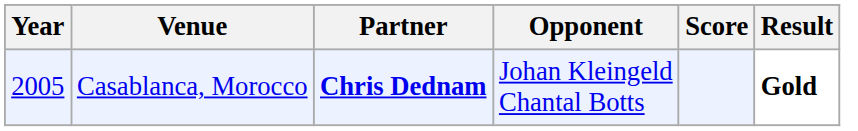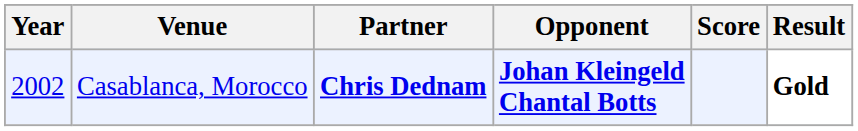 <table class="sortable wikitable" style="font-size: 90%;">
 <tr>
 <th>Year</th>
 <th>Venue</th>
 <th>Partner</th>
 <th>Opponent</th>
 <th>Score</th>
 <th>Result</th>
 </tr>
 <tr style="background:#ECF2FF">
-<td align="center"><a href='#'>2005</a></td>
+<td align="center"><a href='#'>2002</a></td>
 <td align="left"><a href='#'>Casablanca, Morocco</a></td>
 <td align="left"><strong> <a href='#'>Chris Dednam</a></strong></td>
-<td align="left"> <a href='#'>Johan Kleingeld</a> <br>  <a href='#'>Chantal Botts</a></td>
+<td align="left"><strong> <a href='#'>Johan Kleingeld</a> <br>  <a href='#'>Chantal Botts</a></strong></td>
 <td align="left"></td>
 <td style="text-align:left; background:white"> <strong>Gold</strong></td>
 </tr>
 </table>
